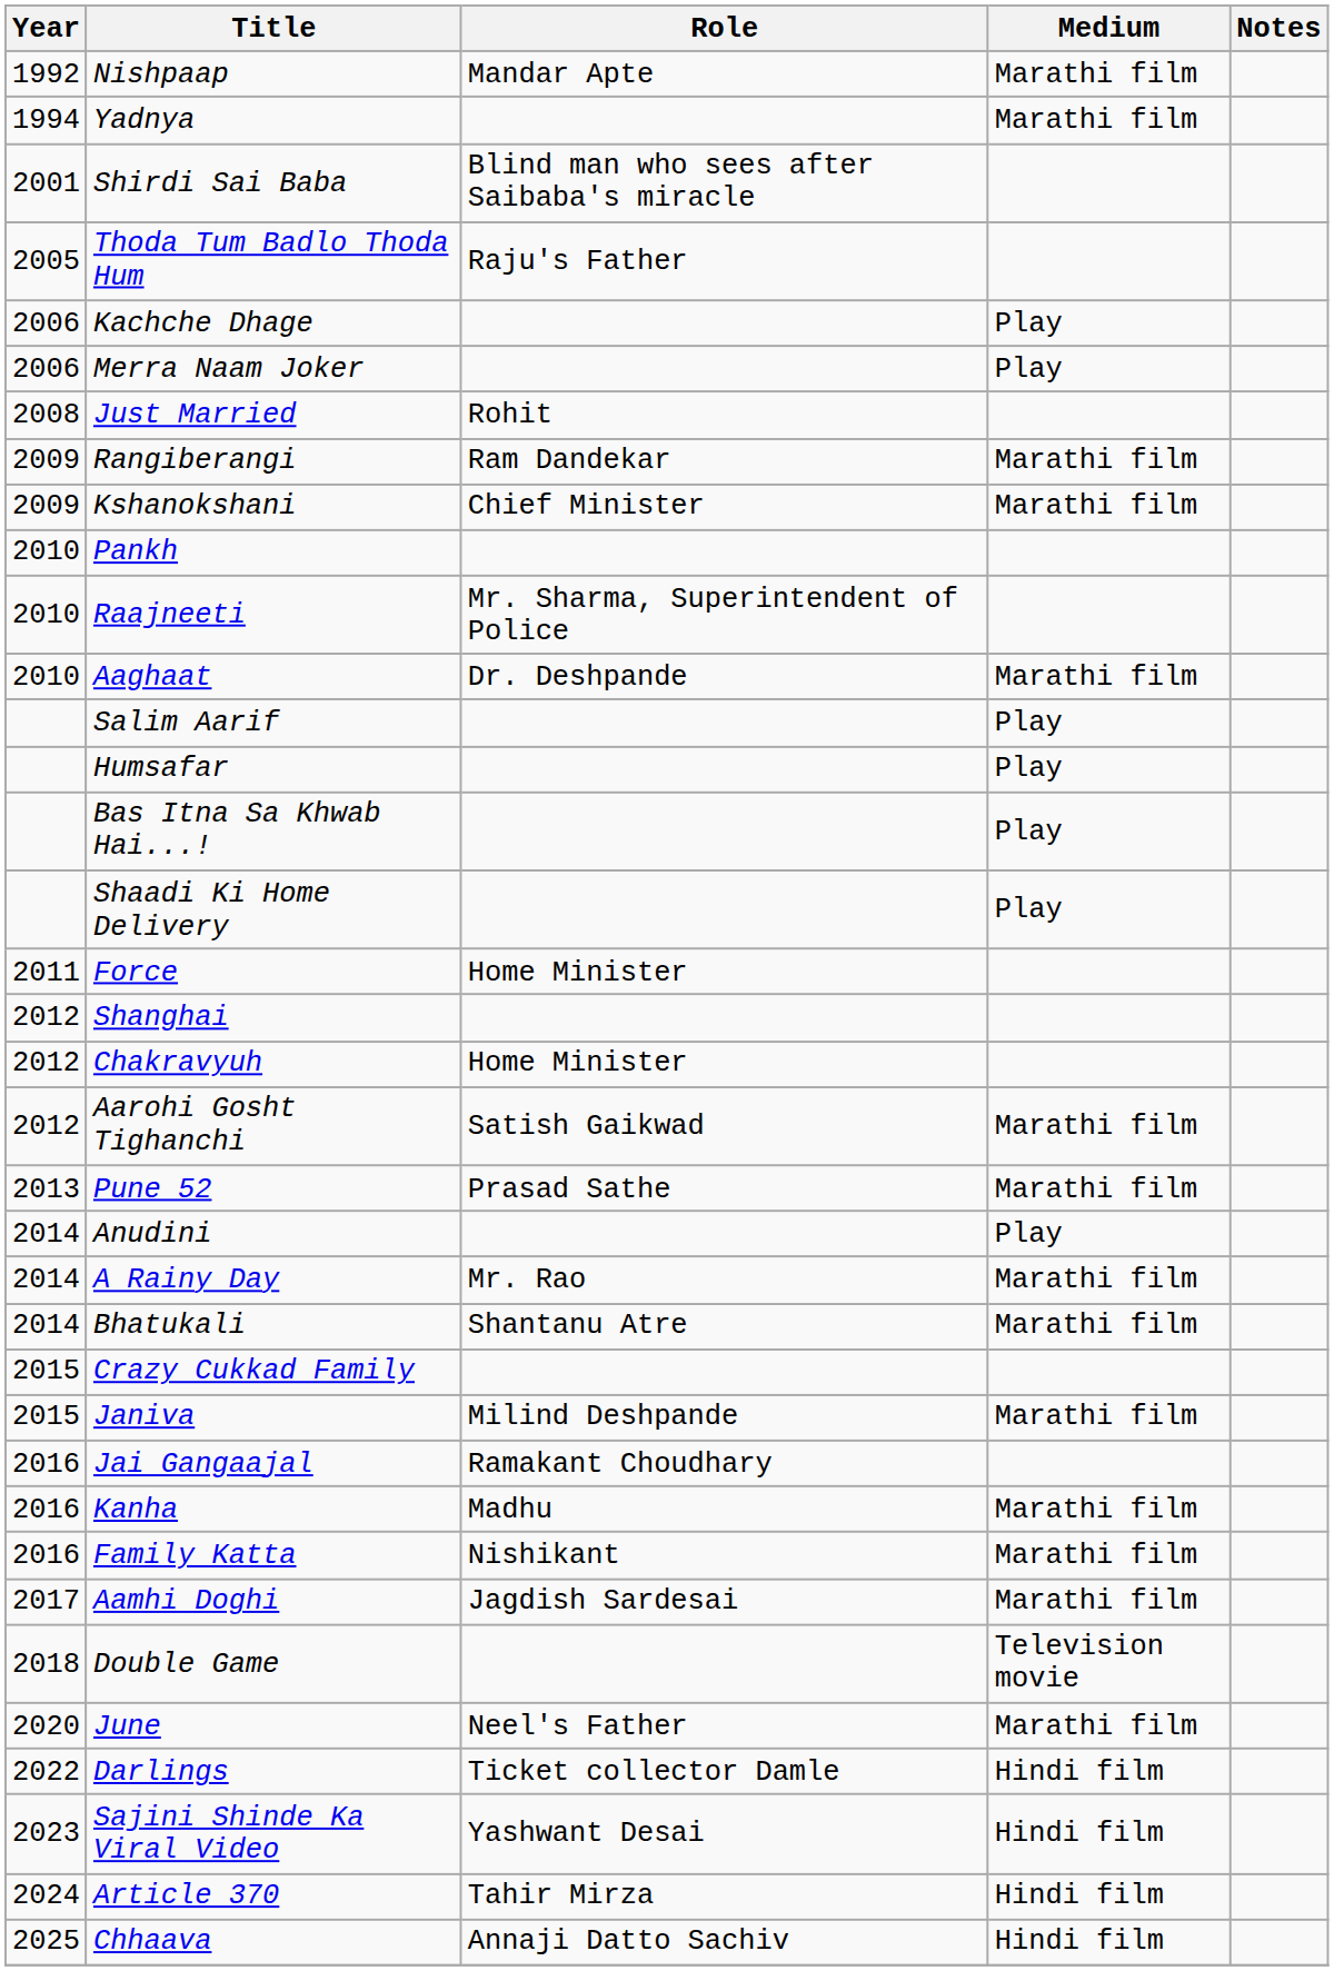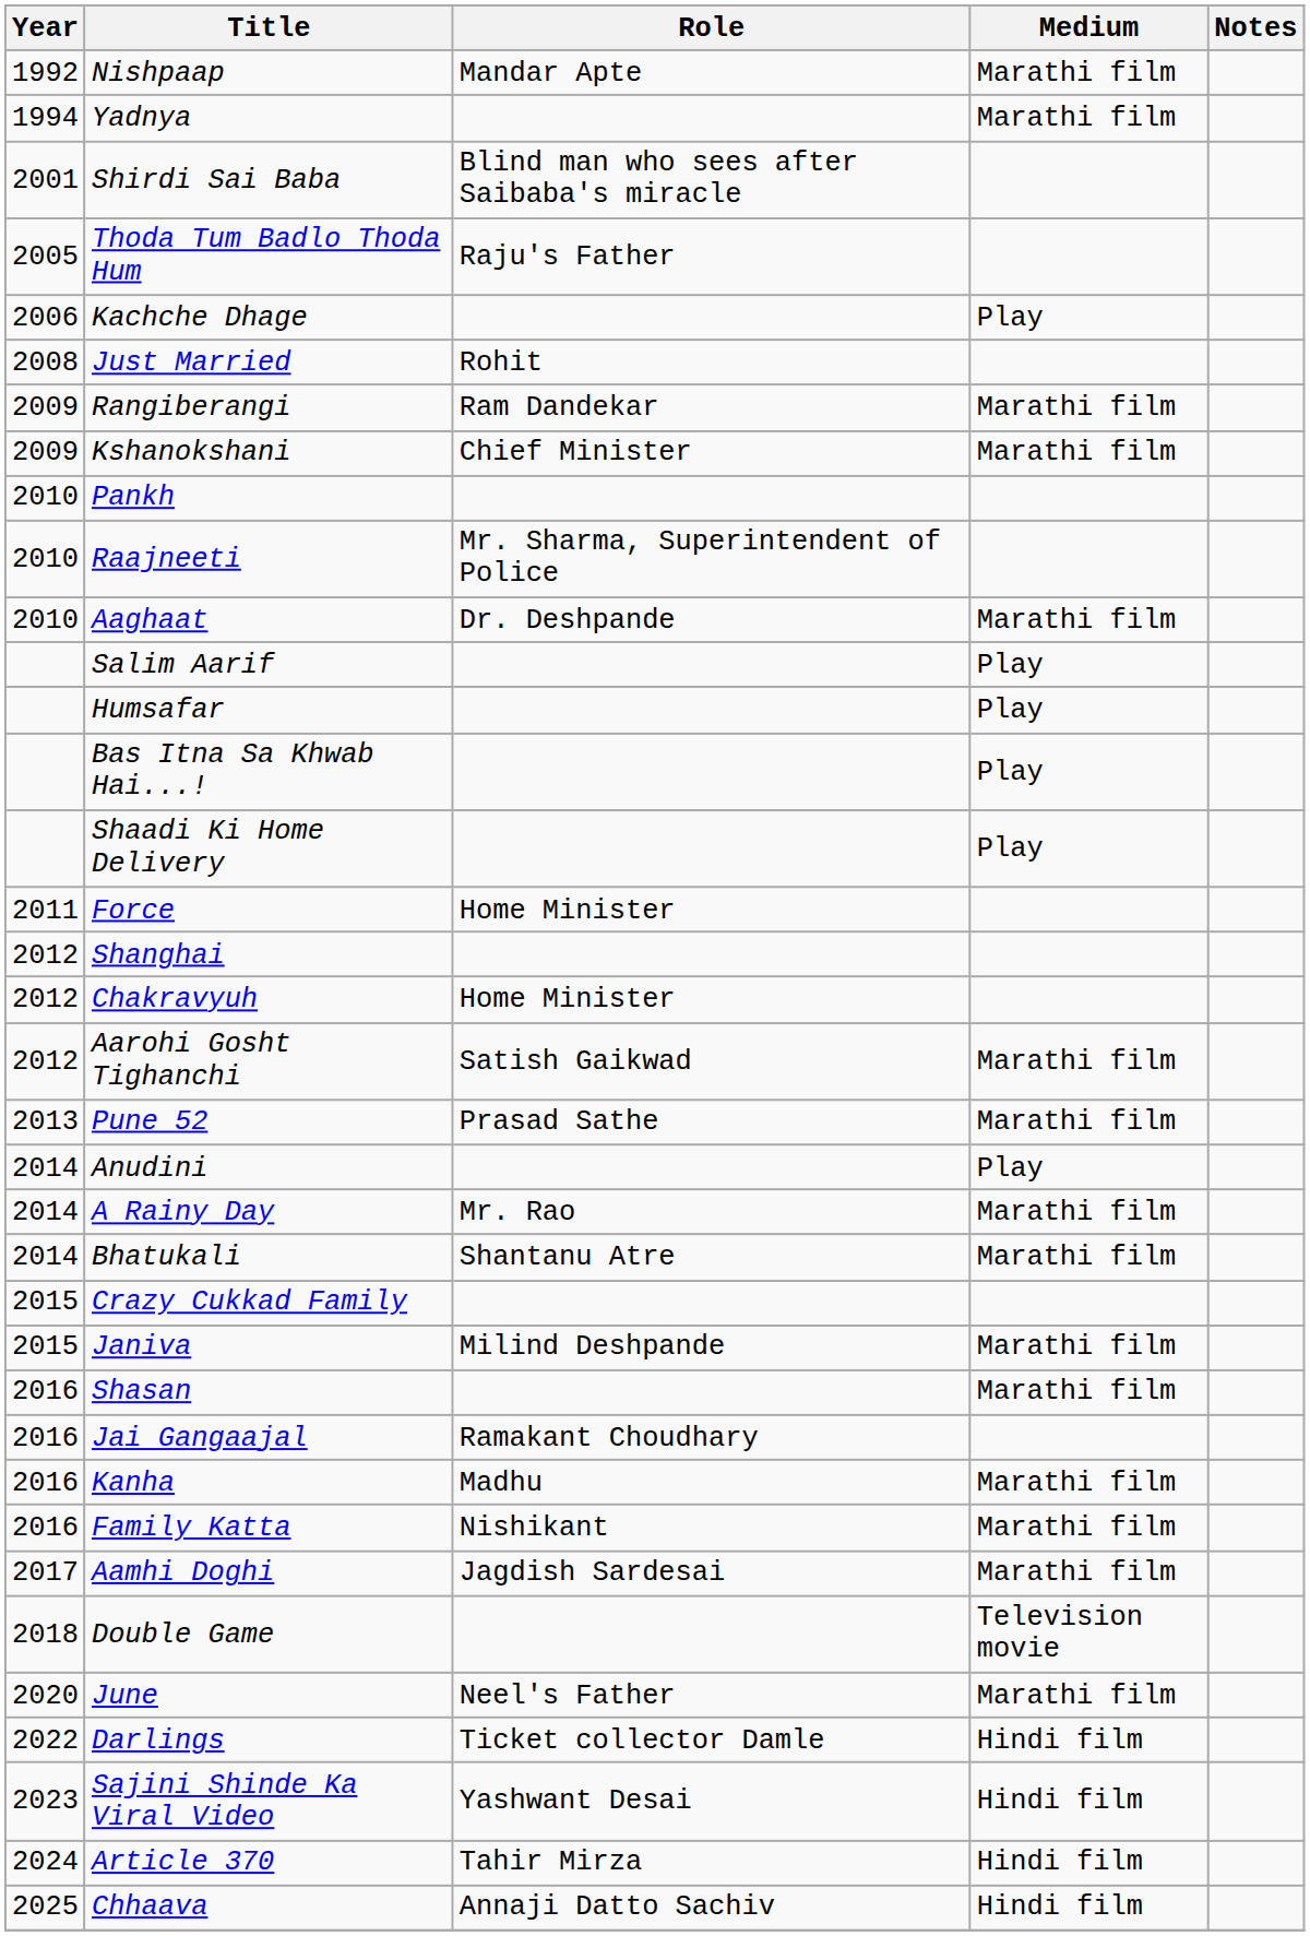 <table class="wikitable sortable">
 <tr>
 <th>Year</th>
 <th>Title</th>
 <th>Role</th>
 <th>Medium</th>
 <th>Notes</th>
 </tr>
 <tr>
 <td>1992</td>
 <td><em>Nishpaap</em></td>
 <td>Mandar Apte</td>
 <td>Marathi film</td>
 <td></td>
 </tr>
 <tr>
 <td>1994</td>
 <td><em>Yadnya</em></td>
 <td></td>
 <td>Marathi film</td>
 <td></td>
 </tr>
 <tr>
 <td>2001</td>
 <td><em>Shirdi Sai Baba</em></td>
 <td>Blind man who sees after Saibaba's miracle</td>
 <td></td>
 <td></td>
 </tr>
 <tr>
 <td>2005</td>
 <td><em><a href='#'>Thoda Tum Badlo Thoda Hum</a></em></td>
 <td>Raju's Father</td>
 <td></td>
 <td></td>
 </tr>
 <tr>
 <td>2006</td>
 <td><em>Kachche Dhage</em></td>
-<td></td>
-<td>Play</td>
-<td></td>
-</tr>
-<tr>
-<td>2006</td>
-<td><em>Merra Naam Joker</em></td>
 <td></td>
 <td>Play</td>
 <td></td>
 </tr>
 <tr>
 <td>2008</td>
 <td><em><a href='#'>Just Married</a></em></td>
 <td>Rohit</td>
 <td></td>
 <td></td>
 </tr>
 <tr>
 <td>2009</td>
 <td><em>Rangiberangi</em></td>
 <td>Ram Dandekar</td>
 <td>Marathi film</td>
 <td></td>
 </tr>
 <tr>
 <td>2009</td>
 <td><em>Kshanokshani</em></td>
 <td>Chief Minister</td>
 <td>Marathi film</td>
 <td></td>
 </tr>
 <tr>
 <td>2010</td>
 <td><em><a href='#'>Pankh</a></em></td>
 <td></td>
 <td></td>
 <td></td>
 </tr>
 <tr>
 <td>2010</td>
 <td><em><a href='#'>Raajneeti</a></em></td>
 <td>Mr. Sharma, Superintendent of Police</td>
 <td></td>
 <td></td>
 </tr>
 <tr>
 <td>2010</td>
 <td><em><a href='#'>Aaghaat</a></em></td>
 <td>Dr. Deshpande</td>
 <td>Marathi film</td>
 <td></td>
 </tr>
 <tr>
 <td></td>
 <td><em>Salim Aarif</em></td>
 <td></td>
 <td>Play</td>
 <td></td>
 </tr>
 <tr>
 <td></td>
 <td><em>Humsafar</em></td>
 <td></td>
 <td>Play</td>
 <td></td>
 </tr>
 <tr>
 <td></td>
 <td><em>Bas Itna Sa Khwab Hai...!</em></td>
 <td></td>
 <td>Play</td>
 <td></td>
 </tr>
 <tr>
 <td></td>
 <td><em>Shaadi Ki Home Delivery</em></td>
 <td></td>
 <td>Play</td>
 <td></td>
 </tr>
 <tr>
 <td>2011</td>
 <td><em><a href='#'>Force</a></em></td>
 <td>Home Minister</td>
 <td></td>
 <td></td>
 </tr>
 <tr>
 <td>2012</td>
 <td><em><a href='#'>Shanghai</a></em></td>
 <td></td>
 <td></td>
 <td></td>
 </tr>
 <tr>
 <td>2012</td>
 <td><em><a href='#'>Chakravyuh</a></em></td>
 <td>Home Minister</td>
 <td></td>
 <td></td>
 </tr>
 <tr>
 <td>2012</td>
 <td><em>Aarohi Gosht Tighanchi</em></td>
 <td>Satish Gaikwad</td>
 <td>Marathi film</td>
 <td></td>
 </tr>
 <tr>
 <td>2013</td>
 <td><em><a href='#'>Pune 52</a></em></td>
 <td>Prasad Sathe</td>
 <td>Marathi film</td>
 <td></td>
 </tr>
 <tr>
 <td>2014</td>
 <td><em>Anudini</em></td>
 <td></td>
 <td>Play</td>
 <td></td>
 </tr>
 <tr>
 <td>2014</td>
 <td><em><a href='#'>A Rainy Day</a></em></td>
 <td>Mr. Rao</td>
 <td>Marathi film</td>
 <td></td>
 </tr>
 <tr>
 <td>2014</td>
 <td><em>Bhatukali</em></td>
 <td>Shantanu Atre</td>
 <td>Marathi film</td>
 <td></td>
 </tr>
 <tr>
 <td>2015</td>
 <td><em><a href='#'>Crazy Cukkad Family</a></em></td>
 <td></td>
 <td></td>
 <td></td>
 </tr>
 <tr>
 <td>2015</td>
 <td><em><a href='#'>Janiva</a></em></td>
 <td>Milind Deshpande</td>
 <td>Marathi film</td>
 <td></td>
 </tr>
 <tr>
 <td>2016</td>
+<td><em><a href='#'>Shasan</a></em></td>
+<td></td>
+<td>Marathi film</td>
+<td></td>
+</tr>
+<tr>
+<td>2016</td>
 <td><em><a href='#'>Jai Gangaajal</a></em></td>
 <td>Ramakant Choudhary</td>
 <td></td>
 <td></td>
 </tr>
 <tr>
 <td>2016</td>
 <td><em><a href='#'>Kanha</a></em></td>
 <td>Madhu</td>
 <td>Marathi film</td>
 <td></td>
 </tr>
 <tr>
 <td>2016</td>
 <td><em><a href='#'>Family Katta</a></em></td>
 <td>Nishikant</td>
 <td>Marathi film</td>
 <td></td>
 </tr>
 <tr>
 <td>2017</td>
 <td><em><a href='#'>Aamhi Doghi</a></em></td>
 <td>Jagdish Sardesai</td>
 <td>Marathi film</td>
 <td></td>
 </tr>
 <tr>
 <td>2018</td>
 <td><em>Double Game</em></td>
 <td></td>
 <td>Television movie</td>
 <td></td>
 </tr>
 <tr>
 <td>2020</td>
 <td><em><a href='#'>June</a></em></td>
 <td>Neel's Father</td>
 <td>Marathi film</td>
 <td></td>
 </tr>
 <tr>
 <td>2022</td>
 <td><em><a href='#'>Darlings</a></em></td>
 <td>Ticket collector Damle</td>
 <td>Hindi film</td>
 <td></td>
 </tr>
 <tr>
 <td>2023</td>
 <td><em><a href='#'>Sajini Shinde Ka Viral Video</a></em></td>
 <td>Yashwant Desai</td>
 <td>Hindi film</td>
 <td></td>
 </tr>
 <tr>
 <td>2024</td>
 <td><em><a href='#'>Article 370</a></em></td>
 <td>Tahir Mirza</td>
 <td>Hindi film</td>
 <td></td>
 </tr>
 <tr>
 <td>2025</td>
 <td><em><a href='#'>Chhaava</a></em></td>
 <td>Annaji Datto Sachiv</td>
 <td>Hindi film</td>
 <td></td>
 </tr>
 <tr>
 </tr>
 </table>
